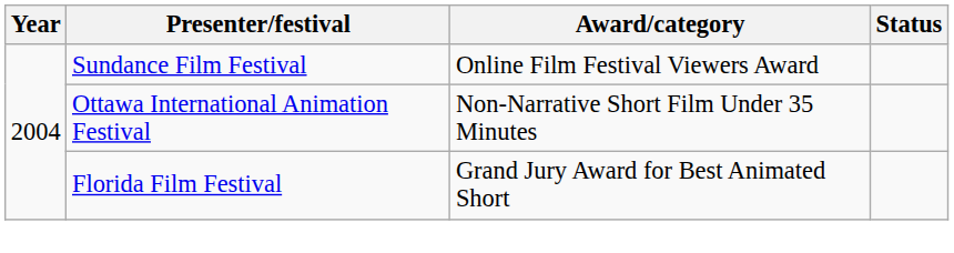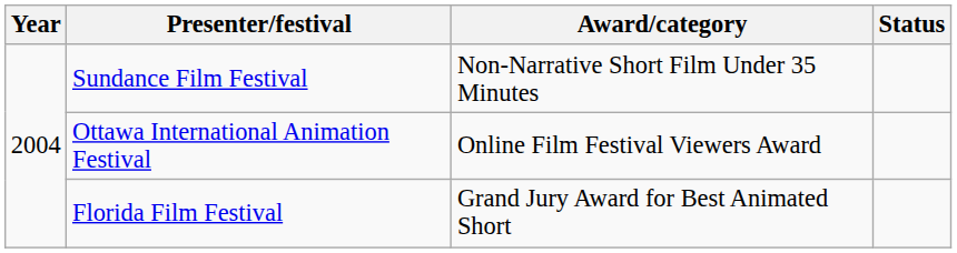 <table class="wikitable">
 <tr>
 <th>Year</th>
 <th>Presenter/festival</th>
 <th>Award/category</th>
 <th>Status</th>
 </tr>
 <tr>
 <td rowspan="3">2004</td>
 <td><a href='#'>Sundance Film Festival</a></td>
-<td>Online Film Festival Viewers Award</td>
+<td>Non-Narrative Short Film Under 35 Minutes</td>
 <td></td>
 </tr>
 <tr>
 <td><a href='#'>Ottawa International Animation Festival</a></td>
-<td>Non-Narrative Short Film Under 35 Minutes</td>
+<td>Online Film Festival Viewers Award</td>
 <td></td>
 </tr>
 <tr>
 <td><a href='#'>Florida Film Festival</a></td>
 <td>Grand Jury Award for Best Animated Short</td>
 <td></td>
 </tr>
 </table>
